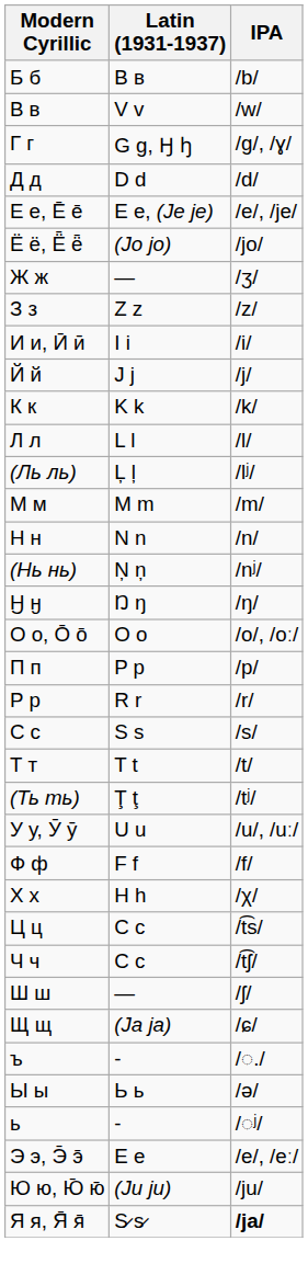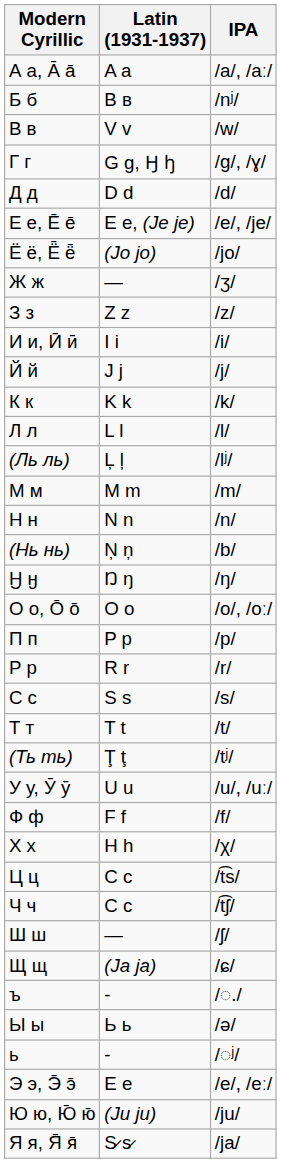 <table class="wikitable">
 <tr>
 <th>Modern<br>Cyrillic</th>
 <th>Latin<br>(1931-1937)</th>
 <th>IPA</th>
 </tr>
 <tr>
+<td>А а, А̄ а̄</td>
+<td>A a</td>
+<td>/a/, /aː/</td>
+</tr>
+<tr>
 <td>Б б</td>
 <td>В в</td>
-<td>/b/</td>
+<td>/nʲ/</td>
 </tr>
 <tr>
 <td>В в</td>
 <td>V v</td>
 <td>/w/</td>
 </tr>
 <tr>
 <td>Г г</td>
 <td>G g, Ꜧ ꜧ</td>
 <td>/g/, /ɣ/</td>
 </tr>
 <tr>
 <td>Д д</td>
 <td>D d</td>
 <td>/d/</td>
 </tr>
 <tr>
 <td>Е е, Е̄ е̄</td>
 <td>E e, <em>(Je je)</em></td>
 <td>/e/, /je/</td>
 </tr>
 <tr>
 <td>Ё ё, Ё̄ ё̄</td>
 <td><em>(Jo jo)</em></td>
 <td>/jo/</td>
 </tr>
 <tr>
 <td>Ж ж</td>
 <td>—</td>
 <td>/ʒ/</td>
 </tr>
 <tr>
 <td>З з</td>
 <td>Z z</td>
 <td>/z/</td>
 </tr>
 <tr>
 <td>И и, Ӣ ӣ</td>
 <td>I i</td>
 <td>/i/</td>
 </tr>
 <tr>
 <td>Й й</td>
 <td>J j</td>
 <td>/j/</td>
 </tr>
 <tr>
 <td>К к</td>
 <td>K k</td>
 <td>/k/</td>
 </tr>
 <tr>
 <td>Л л</td>
 <td>L l</td>
 <td>/l/</td>
 </tr>
 <tr>
 <td><em>(Ль ль)</em></td>
 <td>Ļ ļ</td>
 <td>/lʲ/</td>
 </tr>
 <tr>
 <td>М м</td>
 <td>M m</td>
 <td>/m/</td>
 </tr>
 <tr>
 <td>Н н</td>
 <td>N n</td>
 <td>/n/</td>
 </tr>
 <tr>
 <td><em>(Нь нь)</em></td>
 <td>Ņ ņ</td>
-<td>/nʲ/</td>
+<td>/b/</td>
 </tr>
 <tr>
 <td>Ӈ ӈ</td>
 <td>Ŋ ŋ</td>
 <td>/ŋ/</td>
 </tr>
 <tr>
 <td>О о, О̄ о̄</td>
 <td>O o</td>
 <td>/o/, /oː/</td>
 </tr>
 <tr>
 <td>П п</td>
 <td>P p</td>
 <td>/p/</td>
 </tr>
 <tr>
 <td>Р р</td>
 <td>R r</td>
 <td>/r/</td>
 </tr>
 <tr>
 <td>С с</td>
 <td>S s</td>
 <td>/s/</td>
 </tr>
 <tr>
 <td>Т т</td>
 <td>T t</td>
 <td>/t/</td>
 </tr>
 <tr>
 <td><em>(Ть ть)</em></td>
 <td>Ţ ţ</td>
 <td>/tʲ/</td>
 </tr>
 <tr>
 <td>У у, Ӯ ӯ</td>
 <td>U u</td>
 <td>/u/, /uː/</td>
 </tr>
 <tr>
 <td>Ф ф</td>
 <td>F f</td>
 <td>/f/</td>
 </tr>
 <tr>
 <td>Х х</td>
 <td>H h</td>
 <td>/χ/</td>
 </tr>
 <tr>
 <td>Ц ц</td>
 <td>C c</td>
 <td>/t͡s/</td>
 </tr>
 <tr>
 <td>Ч ч</td>
 <td>C c</td>
 <td>/t͡ʃ/</td>
 </tr>
 <tr>
 <td>Ш ш</td>
 <td>—</td>
 <td>/ʃ/</td>
 </tr>
 <tr>
 <td>Щ щ</td>
 <td><em>(Ja ja)</em></td>
 <td>/ɕ/</td>
 </tr>
 <tr>
 <td>ъ</td>
 <td>-</td>
 <td>/◌./</td>
 </tr>
 <tr>
 <td>Ы ы</td>
 <td>Ь ь</td>
 <td>/ə/</td>
 </tr>
 <tr>
 <td>ь</td>
 <td>-</td>
 <td>/◌ʲ/</td>
 </tr>
 <tr>
 <td>Э э, Э̄ э̄</td>
 <td>E e</td>
 <td>/e/, /eː/</td>
 </tr>
 <tr>
 <td>Ю ю, Ю̄ ю̄</td>
 <td><em>(Ju ju)</em></td>
 <td>/ju/</td>
 </tr>
 <tr>
 <td>Я я, Я̄ я̄</td>
 <td>S̷ s̷</td>
-<td><strong>/ja/</strong></td>
+<td>/ja/</td>
 </tr>
 </table>
